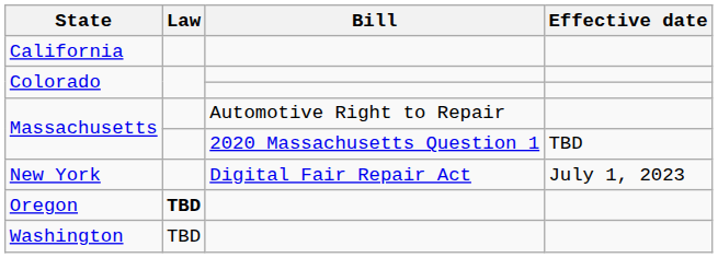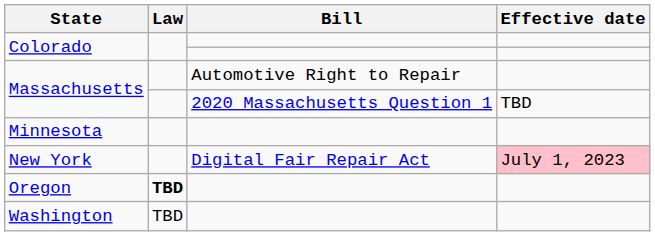 <table class="wikitable sortable">
 <tr>
 <th>State</th>
 <th>Law</th>
 <th>Bill</th>
 <th>Effective date</th>
-</tr>
-<tr>
-<td><a href='#'>California</a></td>
-<td></td>
-<td></td>
-<td></td>
 </tr>
 <tr>
 <td rowspan="2"><a href='#'>Colorado</a></td>
 <td rowspan="2"></td>
 <td></td>
 <td></td>
 </tr>
 <tr>
 <td></td>
 <td></td>
 </tr>
 <tr>
 <td rowspan="2"><a href='#'>Massachusetts</a></td>
 <td></td>
 <td>Automotive Right to Repair</td>
 <td></td>
 </tr>
 <tr>
 <td></td>
 <td><a href='#'>2020 Massachusetts Question 1</a></td>
 <td>TBD</td>
 </tr>
 <tr>
+<td><a href='#'>Minnesota</a></td>
+<td></td>
+<td></td>
+<td></td>
+</tr>
+<tr>
 <td><a href='#'>New York</a></td>
 <td></td>
 <td><a href='#'>Digital Fair Repair Act</a></td>
-<td>July 1, 2023</td>
+<td style="background: pink;">July 1, 2023</td>
 </tr>
 <tr>
 <td><a href='#'>Oregon</a></td>
 <td><strong>TBD</strong></td>
 <td></td>
 <td></td>
 </tr>
 <tr>
 <td><a href='#'>Washington</a></td>
 <td>TBD</td>
 <td></td>
 <td></td>
 </tr>
 </table>
